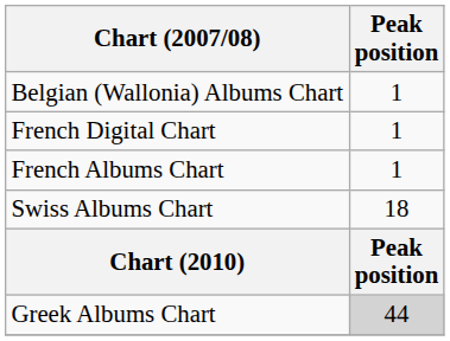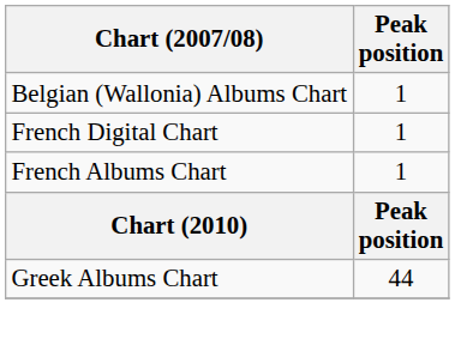 <table class="wikitable sortable">
 <tr>
 <th>Chart (2007/08)</th>
 <th>Peak<br>position</th>
 </tr>
 <tr>
 <td>Belgian (Wallonia) Albums Chart</td>
 <td align="center">1</td>
 </tr>
 <tr>
 <td>French Digital Chart</td>
 <td align="center">1</td>
 </tr>
 <tr>
 <td>French Albums Chart</td>
 <td align="center">1</td>
 </tr>
 <tr>
-<td>Swiss Albums Chart</td>
-<td align="center">18</td>
-</tr>
-<tr>
 <th>Chart (2010)</th>
 <th>Peak<br>position</th>
 </tr>
 <tr>
 <td>Greek Albums Chart</td>
-<td align="center" style="background: lightgrey;">44</td>
+<td align="center">44</td>
 </tr>
 <tr>
 </tr>
 </table>
